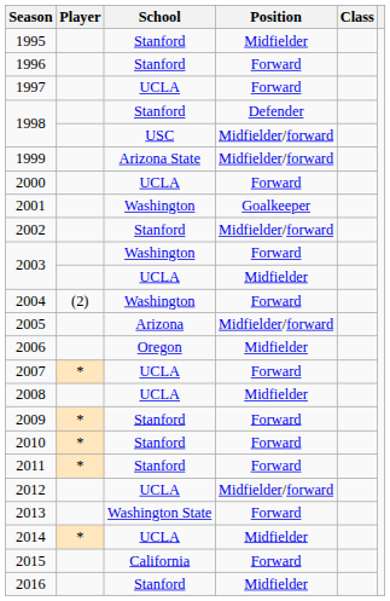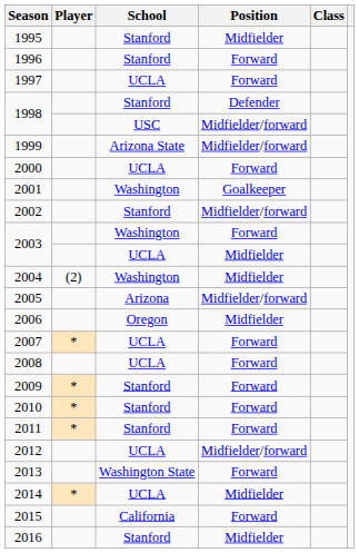 <table class="wikitable sortable" style="text-align: center;">
 <tr>
 <th>Season</th>
 <th>Player</th>
 <th>School</th>
 <th>Position</th>
 <th>Class</th>
 <th class="unsortable"></th>
 </tr>
 <tr>
 <td>1995</td>
 <td></td>
 <td><a href='#'>Stanford</a></td>
 <td><a href='#'>Midfielder</a></td>
 <td></td>
 <td rowspan=24></td>
 </tr>
 <tr>
 <td>1996</td>
 <td></td>
 <td><a href='#'>Stanford</a></td>
 <td><a href='#'>Forward</a></td>
 <td></td>
 </tr>
 <tr>
 <td>1997</td>
 <td></td>
 <td><a href='#'>UCLA</a></td>
 <td><a href='#'>Forward</a></td>
 <td></td>
 </tr>
 <tr>
 <td rowspan=2>1998</td>
 <td></td>
 <td><a href='#'>Stanford</a></td>
 <td><a href='#'>Defender</a></td>
 <td></td>
 </tr>
 <tr>
 <td></td>
 <td><a href='#'>USC</a></td>
 <td><a href='#'>Midfielder</a>/<a href='#'>forward</a></td>
 <td></td>
 </tr>
 <tr>
 <td>1999</td>
 <td></td>
 <td><a href='#'>Arizona State</a></td>
 <td><a href='#'>Midfielder</a>/<a href='#'>forward</a></td>
 <td></td>
 </tr>
 <tr>
 <td>2000</td>
 <td></td>
 <td><a href='#'>UCLA</a></td>
 <td><a href='#'>Forward</a></td>
 <td></td>
 </tr>
 <tr>
 <td>2001</td>
 <td></td>
 <td><a href='#'>Washington</a></td>
 <td><a href='#'>Goalkeeper</a></td>
 <td></td>
 </tr>
 <tr>
 <td>2002</td>
 <td></td>
 <td><a href='#'>Stanford</a></td>
 <td><a href='#'>Midfielder</a>/<a href='#'>forward</a></td>
 <td></td>
 </tr>
 <tr>
 <td rowspan=2>2003</td>
 <td></td>
 <td><a href='#'>Washington</a></td>
 <td><a href='#'>Forward</a></td>
 <td></td>
 </tr>
 <tr>
 <td></td>
 <td><a href='#'>UCLA</a></td>
 <td><a href='#'>Midfielder</a></td>
 <td></td>
 </tr>
 <tr>
 <td>2004</td>
 <td> (2)</td>
 <td><a href='#'>Washington</a></td>
-<td><a href='#'>Forward</a></td>
+<td><a href='#'>Midfielder</a></td>
 <td></td>
 </tr>
 <tr>
 <td>2005</td>
 <td></td>
 <td><a href='#'>Arizona</a></td>
 <td><a href='#'>Midfielder</a>/<a href='#'>forward</a></td>
 <td></td>
 </tr>
 <tr>
 <td>2006</td>
 <td></td>
 <td><a href='#'>Oregon</a></td>
 <td><a href='#'>Midfielder</a></td>
 <td></td>
 </tr>
 <tr>
 <td>2007</td>
 <td style="background-color:#FFE6BD"> *</td>
 <td><a href='#'>UCLA</a></td>
 <td><a href='#'>Forward</a></td>
 <td></td>
 </tr>
 <tr>
 <td>2008</td>
 <td></td>
 <td><a href='#'>UCLA</a></td>
-<td><a href='#'>Midfielder</a></td>
+<td><a href='#'>Forward</a></td>
 <td></td>
 </tr>
 <tr>
 <td>2009</td>
 <td style="background-color:#FFE6BD"> *</td>
 <td><a href='#'>Stanford</a></td>
 <td><a href='#'>Forward</a></td>
 <td></td>
 </tr>
 <tr>
 <td>2010</td>
 <td style="background-color:#FFE6BD"> *</td>
 <td><a href='#'>Stanford</a></td>
 <td><a href='#'>Forward</a></td>
 <td></td>
 </tr>
 <tr>
 <td>2011</td>
 <td style="background-color:#FFE6BD"> *</td>
 <td><a href='#'>Stanford</a></td>
 <td><a href='#'>Forward</a></td>
 <td></td>
 </tr>
 <tr>
 <td>2012</td>
 <td></td>
 <td><a href='#'>UCLA</a></td>
 <td><a href='#'>Midfielder</a>/<a href='#'>forward</a></td>
 <td></td>
 </tr>
 <tr>
 <td>2013</td>
 <td></td>
 <td><a href='#'>Washington State</a></td>
 <td><a href='#'>Forward</a></td>
 <td></td>
 </tr>
 <tr>
 <td>2014</td>
 <td style="background-color:#FFE6BD"> *</td>
 <td><a href='#'>UCLA</a></td>
 <td><a href='#'>Midfielder</a></td>
 <td></td>
 </tr>
 <tr>
 <td>2015</td>
 <td></td>
 <td><a href='#'>California</a></td>
 <td><a href='#'>Forward</a></td>
 <td></td>
 </tr>
 <tr>
 <td>2016</td>
 <td></td>
 <td><a href='#'>Stanford</a></td>
 <td><a href='#'>Midfielder</a></td>
 <td></td>
 </tr>
 </table>
